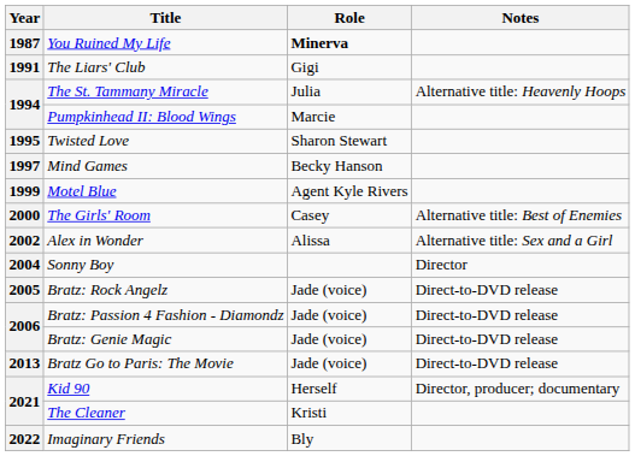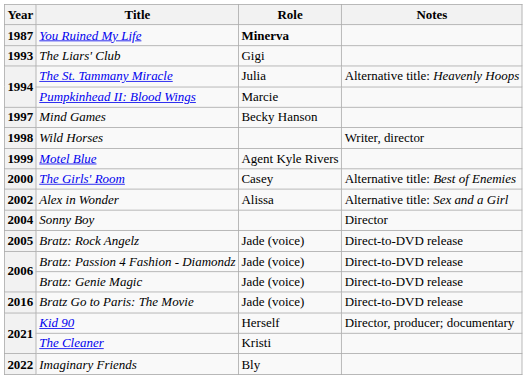 <table class="wikitable plainrowheaders sortable">
 <tr>
 <th>Year</th>
 <th>Title</th>
 <th>Role</th>
 <th class="unsortable">Notes</th>
 </tr>
 <tr>
 <th scope="row">1987</th>
 <td><em><a href='#'>You Ruined My Life</a></em></td>
 <td><strong>Minerva</strong></td>
 <td></td>
 </tr>
 <tr>
-<th scope="row">1991</th>
+<th scope="row">1993</th>
 <td><em>The Liars' Club</em></td>
 <td>Gigi</td>
 <td></td>
 </tr>
 <tr>
 <th scope="row" rowspan=2>1994</th>
 <td><em><a href='#'>The St. Tammany Miracle</a></em></td>
 <td>Julia</td>
 <td>Alternative title: <em>Heavenly Hoops</em></td>
 </tr>
 <tr>
 <td><em><a href='#'>Pumpkinhead II: Blood Wings</a></em></td>
 <td>Marcie</td>
 <td></td>
 </tr>
 <tr>
-<th scope="row">1995</th>
-<td><em>Twisted Love</em></td>
-<td>Sharon Stewart</td>
-<td></td>
-</tr>
-<tr>
 <th scope="row">1997</th>
 <td><em>Mind Games</em></td>
 <td>Becky Hanson</td>
 <td></td>
+</tr>
+<tr>
+<th scope="row">1998</th>
+<td><em>Wild Horses</em></td>
+<td></td>
+<td>Writer, director</td>
 </tr>
 <tr>
 <th scope="row">1999</th>
 <td><em><a href='#'>Motel Blue</a></em></td>
 <td>Agent Kyle Rivers</td>
 <td></td>
 </tr>
 <tr>
 <th scope="row">2000</th>
 <td><em><a href='#'>The Girls' Room</a></em></td>
 <td>Casey</td>
 <td>Alternative title: <em>Best of Enemies</em></td>
 </tr>
 <tr>
 <th scope="row">2002</th>
 <td><em>Alex in Wonder</em></td>
 <td>Alissa</td>
 <td>Alternative title: <em>Sex and a Girl</em></td>
 </tr>
 <tr>
 <th scope="row">2004</th>
 <td><em>Sonny Boy</em></td>
 <td></td>
 <td>Director</td>
 </tr>
 <tr>
 <th scope="row">2005</th>
 <td><em>Bratz: Rock Angelz</em></td>
 <td>Jade (voice)</td>
 <td>Direct-to-DVD release</td>
 </tr>
 <tr>
 <th scope="row"  rowspan=2>2006</th>
 <td><em>Bratz: Passion 4 Fashion - Diamondz</em></td>
 <td>Jade (voice)</td>
 <td>Direct-to-DVD release</td>
 </tr>
 <tr>
 <td><em>Bratz: Genie Magic</em></td>
 <td>Jade (voice)</td>
 <td>Direct-to-DVD release</td>
 </tr>
 <tr>
-<th scope="row">2013</th>
+<th scope="row">2016</th>
 <td><em>Bratz Go to Paris: The Movie</em></td>
 <td>Jade (voice)</td>
 <td>Direct-to-DVD release</td>
 </tr>
 <tr>
 <th scope="row" rowspan=2>2021</th>
 <td><em><a href='#'>Kid 90</a></em></td>
 <td>Herself</td>
 <td>Director, producer; documentary</td>
 </tr>
 <tr>
 <td><em><a href='#'>The Cleaner</a></em></td>
 <td>Kristi</td>
 <td></td>
 </tr>
 <tr>
 <th scope="row">2022</th>
 <td><em>Imaginary Friends</em></td>
 <td>Bly</td>
 <td></td>
 </tr>
 </table>
